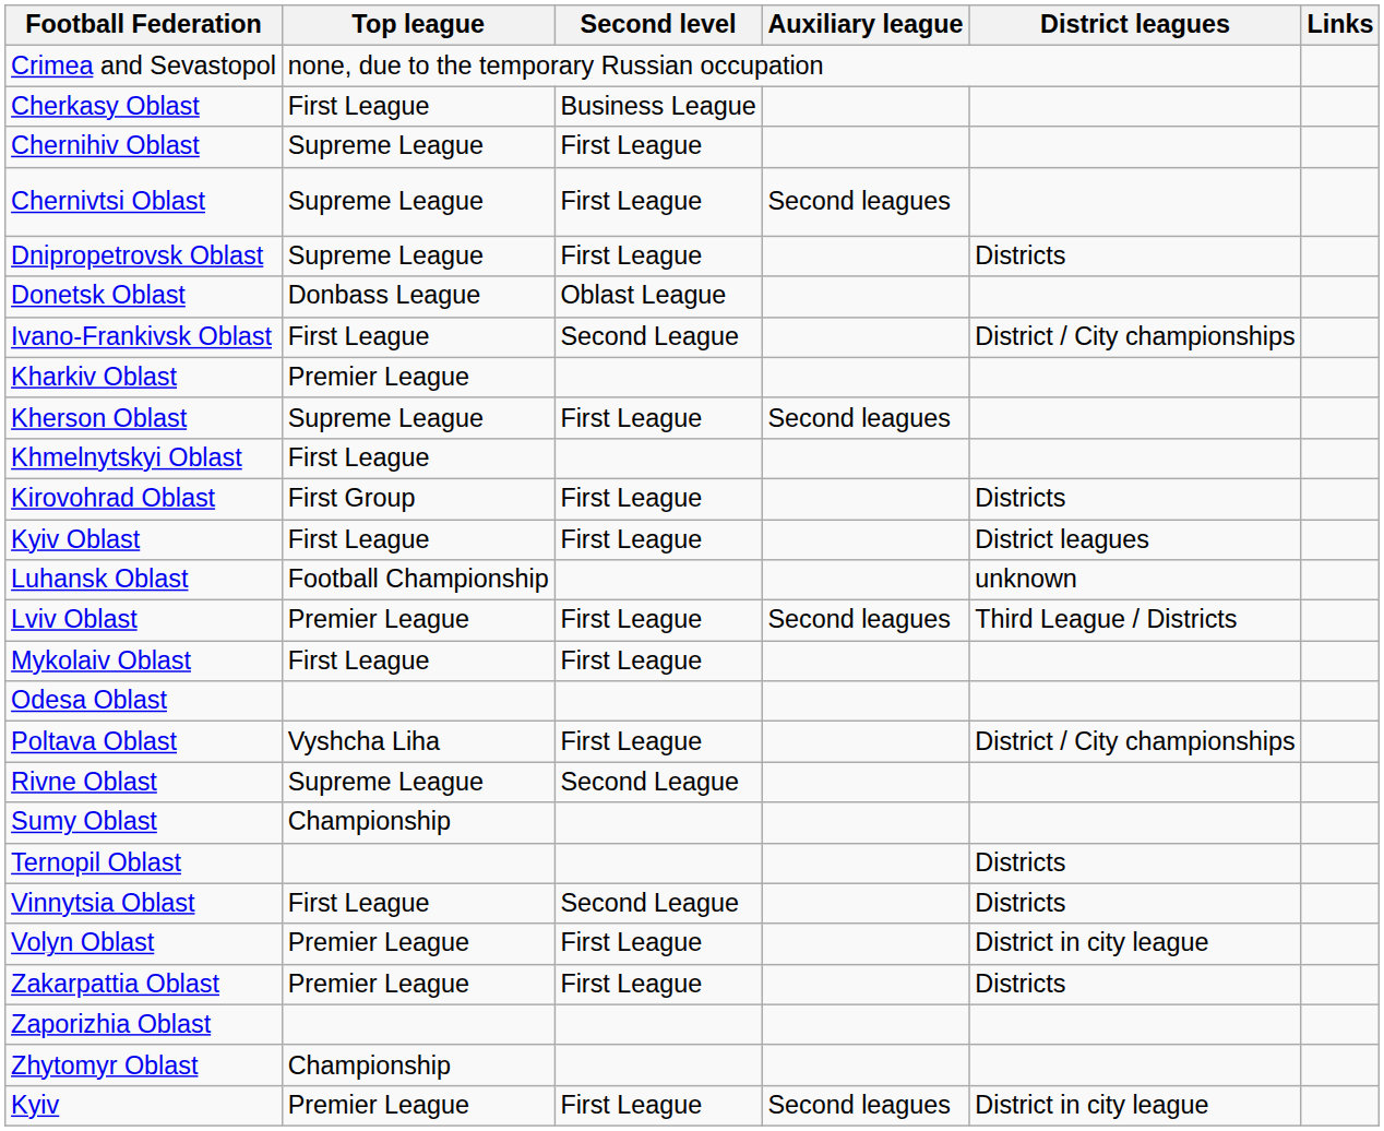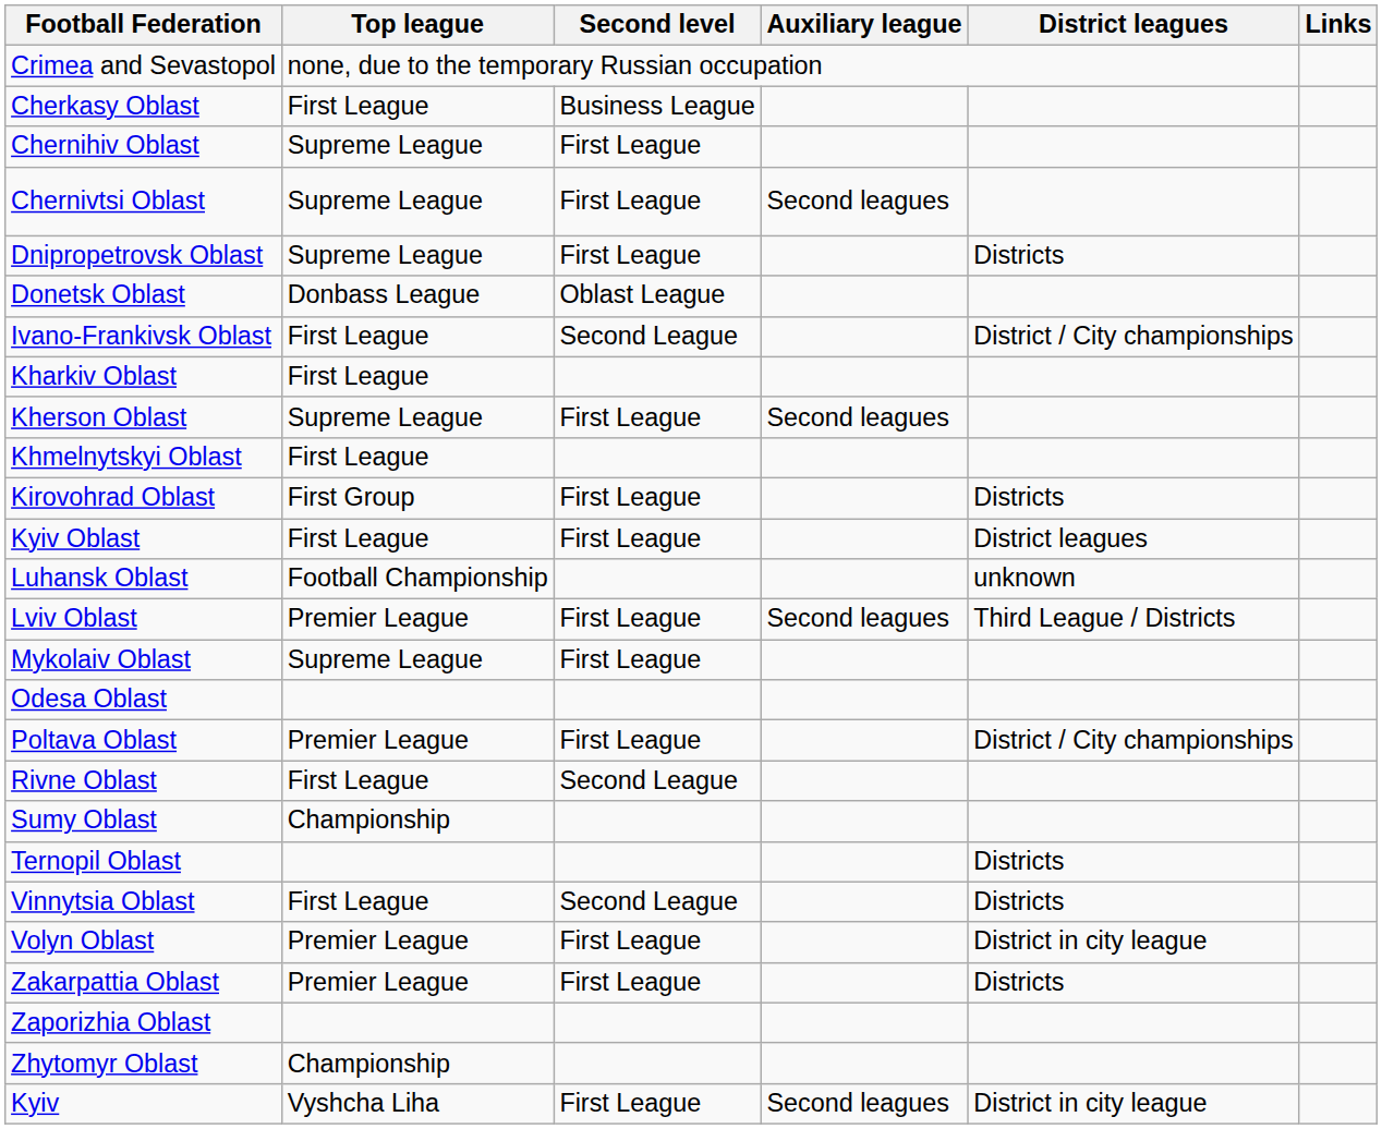 <table class="wikitable">
 <tr>
 <th>Football Federation</th>
 <th>Top league</th>
 <th>Second level</th>
 <th>Auxiliary league</th>
 <th>District leagues</th>
 <th>Links</th>
 </tr>
 <tr>
 <td><a href='#'>Crimea</a> and Sevastopol</td>
 <td colspan=4>none, due to the temporary Russian occupation</td>
 <td></td>
 </tr>
 <tr>
 <td><a href='#'>Cherkasy Oblast</a></td>
 <td>First League</td>
 <td>Business League</td>
 <td></td>
 <td></td>
 <td></td>
 </tr>
 <tr>
 <td><a href='#'>Chernihiv Oblast</a></td>
 <td>Supreme League</td>
 <td>First League</td>
 <td></td>
 <td></td>
 <td></td>
 </tr>
 <tr>
 <td><a href='#'>Chernivtsi Oblast</a></td>
 <td>Supreme League</td>
 <td>First League</td>
 <td>Second leagues</td>
 <td></td>
 <td><br><br></td>
 </tr>
 <tr>
 <td><a href='#'>Dnipropetrovsk Oblast</a></td>
 <td>Supreme League</td>
 <td>First League</td>
 <td></td>
 <td>Districts</td>
 <td><br></td>
 </tr>
 <tr>
 <td><a href='#'>Donetsk Oblast</a></td>
 <td>Donbass League</td>
 <td>Oblast League</td>
 <td></td>
 <td></td>
 <td></td>
 </tr>
 <tr>
 <td><a href='#'>Ivano-Frankivsk Oblast</a></td>
 <td>First League</td>
 <td>Second League</td>
 <td></td>
 <td>District / City championships</td>
 <td><br></td>
 </tr>
 <tr>
 <td><a href='#'>Kharkiv Oblast</a></td>
-<td>Premier League</td>
+<td>First League</td>
 <td></td>
 <td></td>
 <td></td>
 <td></td>
 </tr>
 <tr>
 <td><a href='#'>Kherson Oblast</a></td>
 <td>Supreme League</td>
 <td>First League</td>
 <td>Second leagues</td>
 <td></td>
 <td></td>
 </tr>
 <tr>
 <td><a href='#'>Khmelnytskyi Oblast</a></td>
 <td>First League</td>
 <td></td>
 <td></td>
 <td></td>
 <td></td>
 </tr>
 <tr>
 <td><a href='#'>Kirovohrad Oblast</a></td>
 <td>First Group</td>
 <td>First League</td>
 <td></td>
 <td>Districts</td>
 <td></td>
 </tr>
 <tr>
 <td><a href='#'>Kyiv Oblast</a></td>
 <td>First League</td>
 <td>First League</td>
 <td></td>
 <td>District leagues</td>
 <td><br></td>
 </tr>
 <tr>
 <td><a href='#'>Luhansk Oblast</a></td>
 <td>Football Championship</td>
 <td></td>
 <td></td>
 <td>unknown</td>
 </tr>
 <tr>
 <td><a href='#'>Lviv Oblast</a></td>
 <td>Premier League</td>
 <td>First League</td>
 <td>Second leagues</td>
 <td>Third League / Districts</td>
 <td><br></td>
 </tr>
 <tr>
 <td><a href='#'>Mykolaiv Oblast</a></td>
-<td>First League</td>
+<td>Supreme League</td>
 <td>First League</td>
 <td></td>
 <td></td>
 <td></td>
 </tr>
 <tr>
 <td><a href='#'>Odesa Oblast</a></td>
 <td></td>
 <td></td>
 <td></td>
 <td></td>
 <td></td>
 </tr>
 <tr>
 <td><a href='#'>Poltava Oblast</a></td>
-<td>Vyshcha Liha</td>
+<td>Premier League</td>
 <td>First League</td>
 <td></td>
 <td>District / City championships</td>
 <td></td>
 </tr>
 <tr>
 <td><a href='#'>Rivne Oblast</a></td>
-<td>Supreme League</td>
+<td>First League</td>
 <td>Second League</td>
 <td></td>
 <td></td>
 <td> <br> </td>
 </tr>
 <tr>
 <td><a href='#'>Sumy Oblast</a></td>
 <td>Championship</td>
 <td></td>
 <td></td>
 <td></td>
 <td></td>
 </tr>
 <tr>
 <td><a href='#'>Ternopil Oblast</a></td>
 <td></td>
 <td></td>
 <td></td>
 <td>Districts</td>
 </tr>
 <tr>
 <td><a href='#'>Vinnytsia Oblast</a></td>
 <td>First League</td>
 <td>Second League</td>
 <td></td>
 <td>Districts</td>
 <td></td>
 </tr>
 <tr>
 <td><a href='#'>Volyn Oblast</a></td>
 <td>Premier League</td>
 <td>First League</td>
 <td></td>
 <td>District in city league</td>
 <td></td>
 </tr>
 <tr>
 <td><a href='#'>Zakarpattia Oblast</a></td>
 <td>Premier League</td>
 <td>First League</td>
 <td></td>
 <td>Districts</td>
 <td></td>
 </tr>
 <tr>
 <td><a href='#'>Zaporizhia Oblast</a></td>
 <td></td>
 <td></td>
 <td></td>
 <td></td>
 </tr>
 <tr>
 <td><a href='#'>Zhytomyr Oblast</a></td>
 <td>Championship</td>
 <td></td>
 <td></td>
 <td></td>
 <td><br></td>
 </tr>
 <tr>
 <td><a href='#'>Kyiv</a></td>
-<td>Premier League</td>
+<td>Vyshcha Liha</td>
 <td>First League</td>
 <td>Second leagues</td>
 <td>District in city league</td>
 <td></td>
 </tr>
 </table>
